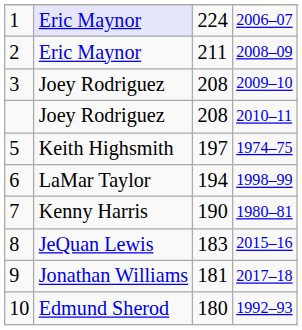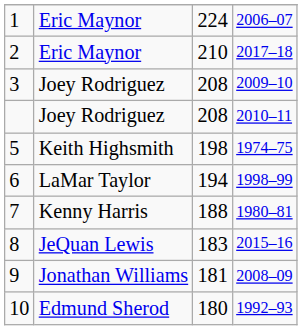 <table class="wikitable">
 <tr>
 </tr>
 <tr>
 <td>1</td>
-<td style="background: lavender;"><a href='#'>Eric Maynor</a></td>
+<td><a href='#'>Eric Maynor</a></td>
 <td>224</td>
 <td style="font-size:80%;"><a href='#'>2006–07</a></td>
 </tr>
 <tr>
 <td>2</td>
 <td><a href='#'>Eric Maynor</a></td>
-<td>211</td>
-<td style="font-size:80%;"><a href='#'>2008–09</a></td>
+<td>210</td>
+<td style="font-size:80%;"><a href='#'>2017–18</a></td>
 </tr>
 <tr>
 <td>3</td>
 <td>Joey Rodriguez</td>
 <td>208</td>
 <td style="font-size:80%;"><a href='#'>2009–10</a></td>
 </tr>
 <tr>
 <td></td>
 <td>Joey Rodriguez</td>
 <td>208</td>
 <td style="font-size:80%;"><a href='#'>2010–11</a></td>
 </tr>
 <tr>
 <td>5</td>
 <td>Keith Highsmith</td>
-<td>197</td>
+<td>198</td>
 <td style="font-size:80%;"><a href='#'>1974–75</a></td>
 </tr>
 <tr>
 <td>6</td>
 <td>LaMar Taylor</td>
 <td>194</td>
 <td style="font-size:80%;"><a href='#'>1998–99</a></td>
 </tr>
 <tr>
 <td>7</td>
 <td>Kenny Harris</td>
-<td>190</td>
+<td>188</td>
 <td style="font-size:80%;"><a href='#'>1980–81</a></td>
 </tr>
 <tr>
 <td>8</td>
 <td><a href='#'>JeQuan Lewis</a></td>
 <td>183</td>
 <td style="font-size:80%;"><a href='#'>2015–16</a></td>
 </tr>
 <tr>
 <td>9</td>
 <td><a href='#'>Jonathan Williams</a></td>
 <td>181</td>
-<td style="font-size:80%;"><a href='#'>2017–18</a></td>
+<td style="font-size:80%;"><a href='#'>2008–09</a></td>
 </tr>
 <tr>
 <td>10</td>
 <td><a href='#'>Edmund Sherod</a></td>
 <td>180</td>
 <td style="font-size:80%;"><a href='#'>1992–93</a></td>
 </tr>
 </table>
